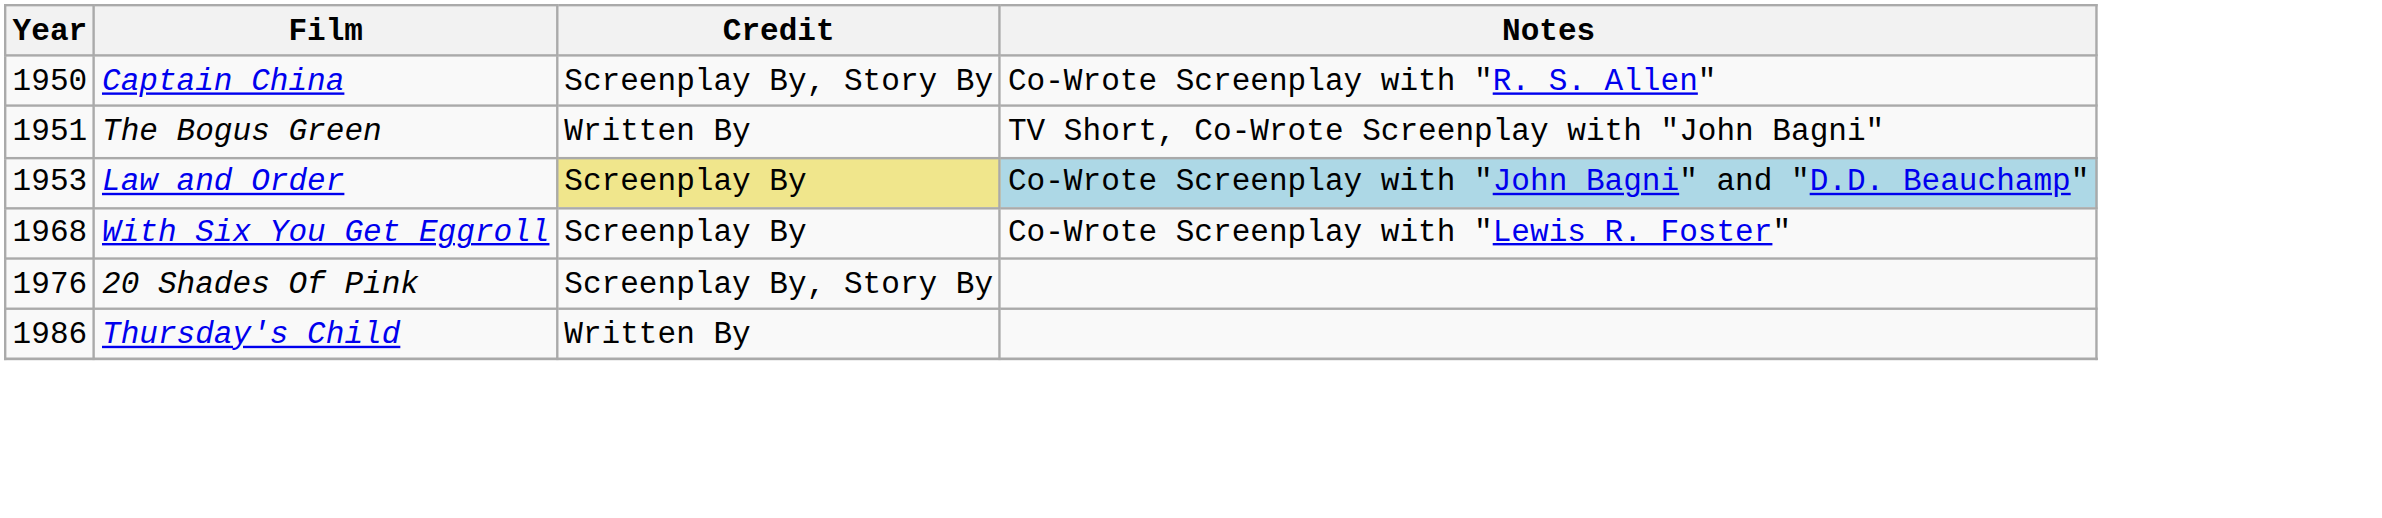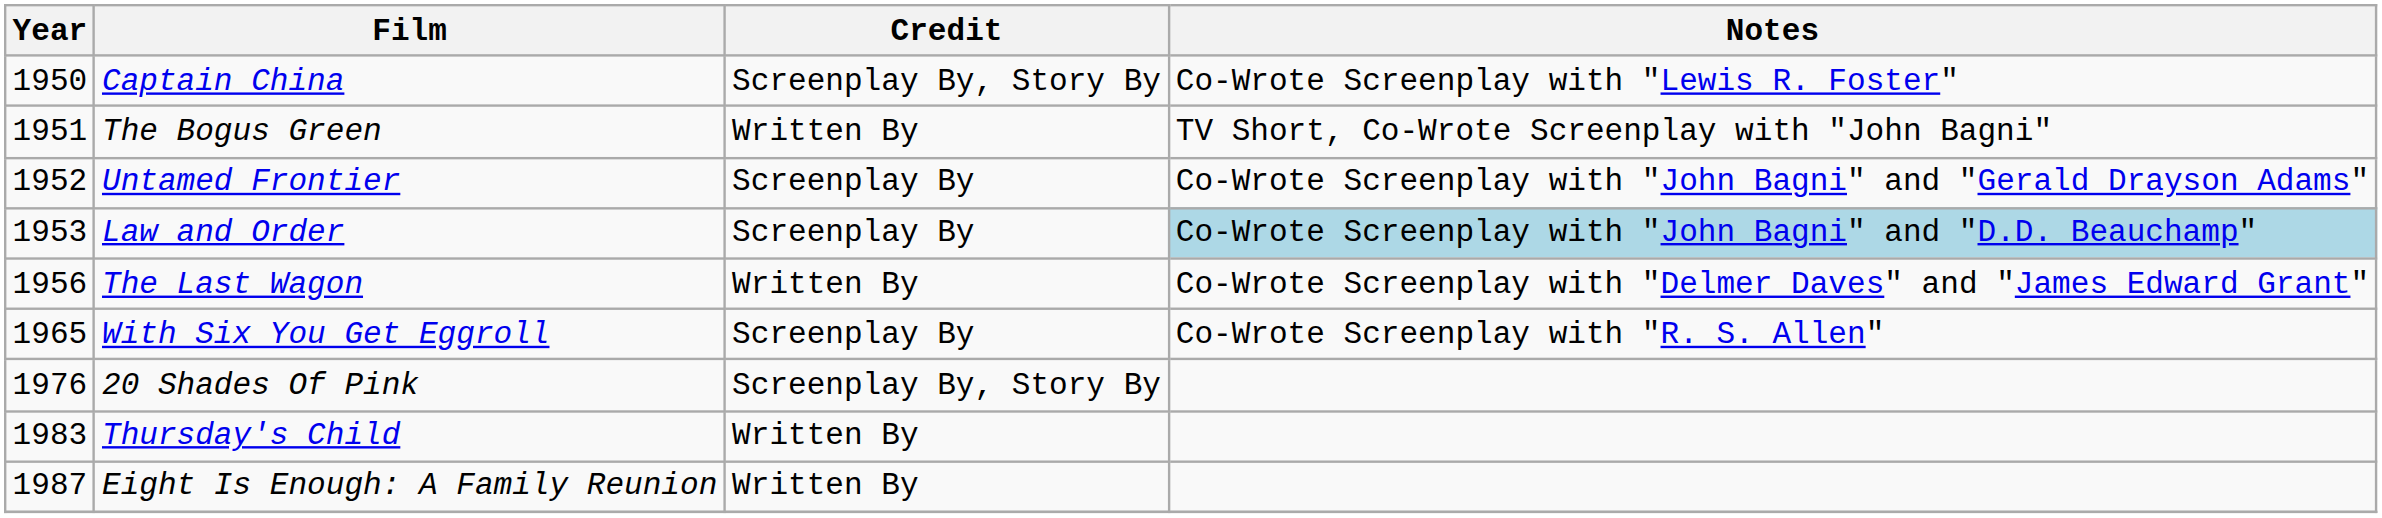 <table class="wikitable">
 <tr>
 <th>Year</th>
 <th>Film</th>
 <th>Credit</th>
 <th>Notes</th>
 </tr>
 <tr>
 <td>1950</td>
 <td><em><a href='#'>Captain China</a></em></td>
 <td>Screenplay By, Story By</td>
-<td>Co-Wrote Screenplay with "<a href='#'>R. S. Allen</a>"</td>
+<td>Co-Wrote Screenplay with "<a href='#'>Lewis R. Foster</a>"</td>
 </tr>
 <tr>
 <td>1951</td>
 <td><em>The Bogus Green</em></td>
 <td>Written By</td>
 <td>TV Short, Co-Wrote Screenplay with "John Bagni"</td>
 </tr>
 <tr>
+<td>1952</td>
+<td><em><a href='#'>Untamed Frontier</a></em></td>
+<td>Screenplay By</td>
+<td>Co-Wrote Screenplay with "<a href='#'>John Bagni</a>" and "<a href='#'>Gerald Drayson Adams</a>"</td>
+</tr>
+<tr>
 <td>1953</td>
 <td><em><a href='#'>Law and Order</a></em></td>
-<td style="background: khaki;">Screenplay By</td>
+<td>Screenplay By</td>
 <td style="background: lightblue;">Co-Wrote Screenplay with "<a href='#'>John Bagni</a>" and "<a href='#'>D.D. Beauchamp</a>"</td>
 </tr>
 <tr>
-<td>1968</td>
+<td>1956</td>
+<td><em><a href='#'>The Last Wagon</a></em></td>
+<td>Written By</td>
+<td>Co-Wrote Screenplay with "<a href='#'>Delmer Daves</a>" and "<a href='#'>James Edward Grant</a>"</td>
+</tr>
+<tr>
+<td>1965</td>
 <td><em><a href='#'>With Six You Get Eggroll</a></em></td>
 <td>Screenplay By</td>
-<td>Co-Wrote Screenplay with "<a href='#'>Lewis R. Foster</a>"</td>
+<td>Co-Wrote Screenplay with "<a href='#'>R. S. Allen</a>"</td>
 </tr>
 <tr>
 <td>1976</td>
 <td><em>20 Shades Of Pink</em></td>
 <td>Screenplay By, Story By</td>
 <td></td>
 </tr>
 <tr>
-<td>1986</td>
+<td>1983</td>
 <td><em><a href='#'>Thursday's Child</a></em></td>
+<td>Written By</td>
+<td></td>
+</tr>
+<tr>
+<td>1987</td>
+<td><em>Eight Is Enough: A Family Reunion</em></td>
 <td>Written By</td>
 <td></td>
 </tr>
 <tr>
 </tr>
 </table>
